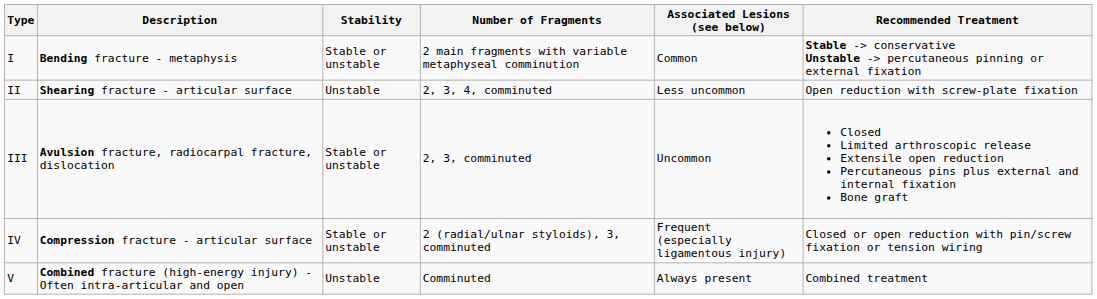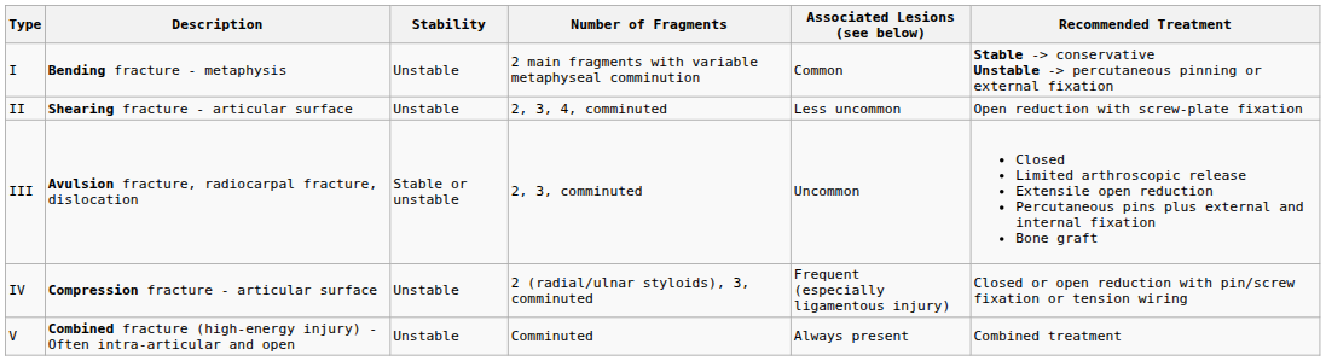 <table class="wikitable">
 <tr>
 <th>Type</th>
 <th>Description</th>
 <th>Stability</th>
 <th>Number of Fragments</th>
 <th>Associated Lesions <strong>(see below)</strong></th>
 <th>Recommended Treatment</th>
 </tr>
 <tr>
 <td>I</td>
 <td><strong>Bending</strong> fracture - metaphysis</td>
-<td>Stable or unstable</td>
+<td>Unstable</td>
 <td>2 main fragments with variable metaphyseal comminution</td>
 <td>Common</td>
 <td><strong>Stable</strong> -> conservative<br><strong>Unstable</strong> -> percutaneous pinning or external fixation</td>
 </tr>
 <tr>
 <td>II</td>
 <td><strong>Shearing</strong> fracture - articular surface</td>
 <td>Unstable</td>
 <td>2, 3, 4, comminuted</td>
 <td>Less uncommon</td>
 <td>Open reduction with screw-plate fixation</td>
 </tr>
 <tr>
 <td>III</td>
 <td><strong>Avulsion</strong> fracture, radiocarpal fracture, dislocation</td>
 <td>Stable or unstable</td>
 <td>2, 3, comminuted</td>
 <td>Uncommon</td>
 <td><br><ul><li>Closed</li><li>Limited arthroscopic release</li><li>Extensile open reduction</li><li>Percutaneous pins plus external and internal fixation</li><li>Bone graft</li></ul></td>
 </tr>
 <tr>
 <td>IV</td>
 <td><strong>Compression</strong> fracture - articular surface</td>
-<td>Stable or unstable</td>
+<td>Unstable</td>
 <td>2 (radial/ulnar styloids), 3, comminuted</td>
 <td>Frequent<br>(especially ligamentous injury)</td>
 <td>Closed or open reduction with pin/screw fixation or tension wiring</td>
 </tr>
 <tr>
 <td>V</td>
 <td><strong>Combined</strong> fracture (high-energy injury) - Often intra-articular and open</td>
 <td>Unstable</td>
 <td>Comminuted</td>
 <td>Always present</td>
 <td>Combined treatment</td>
 </tr>
 </table>
